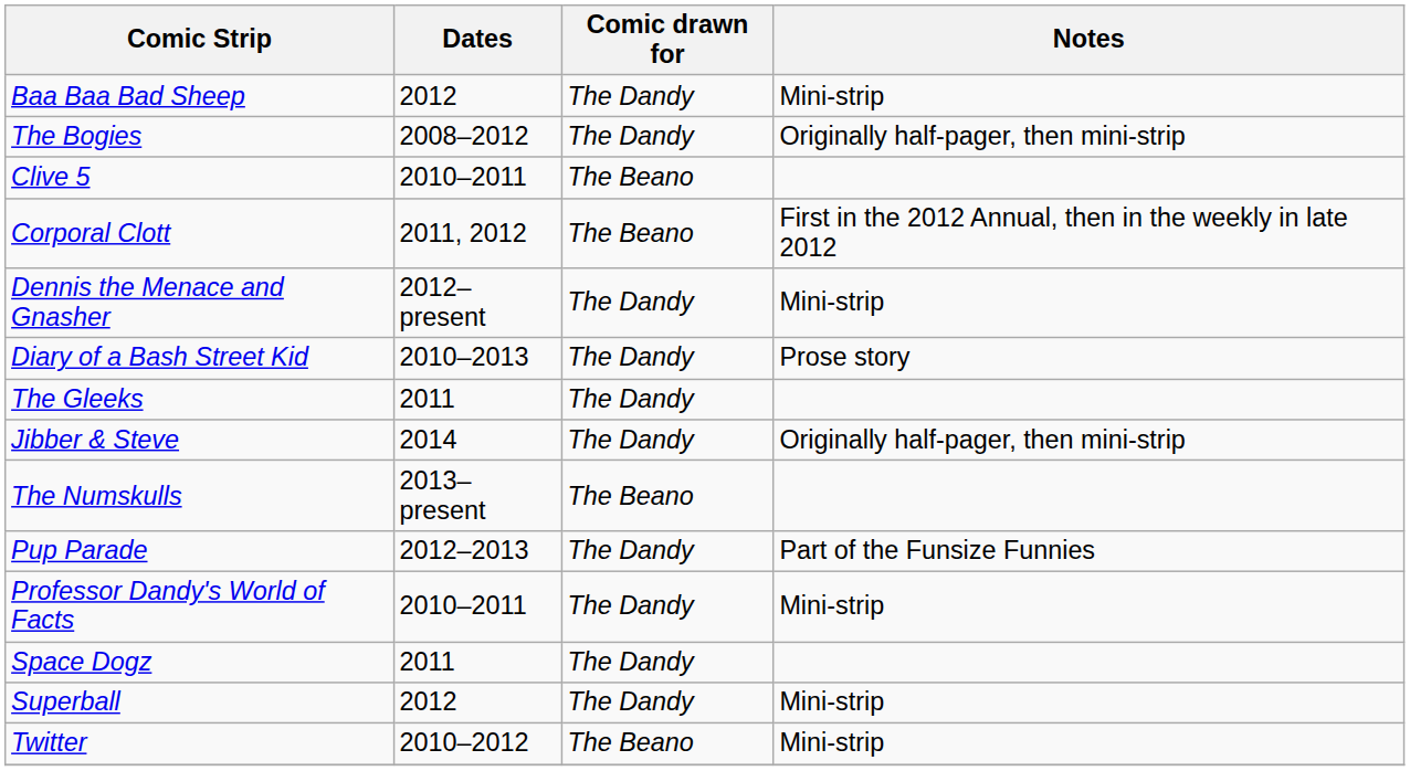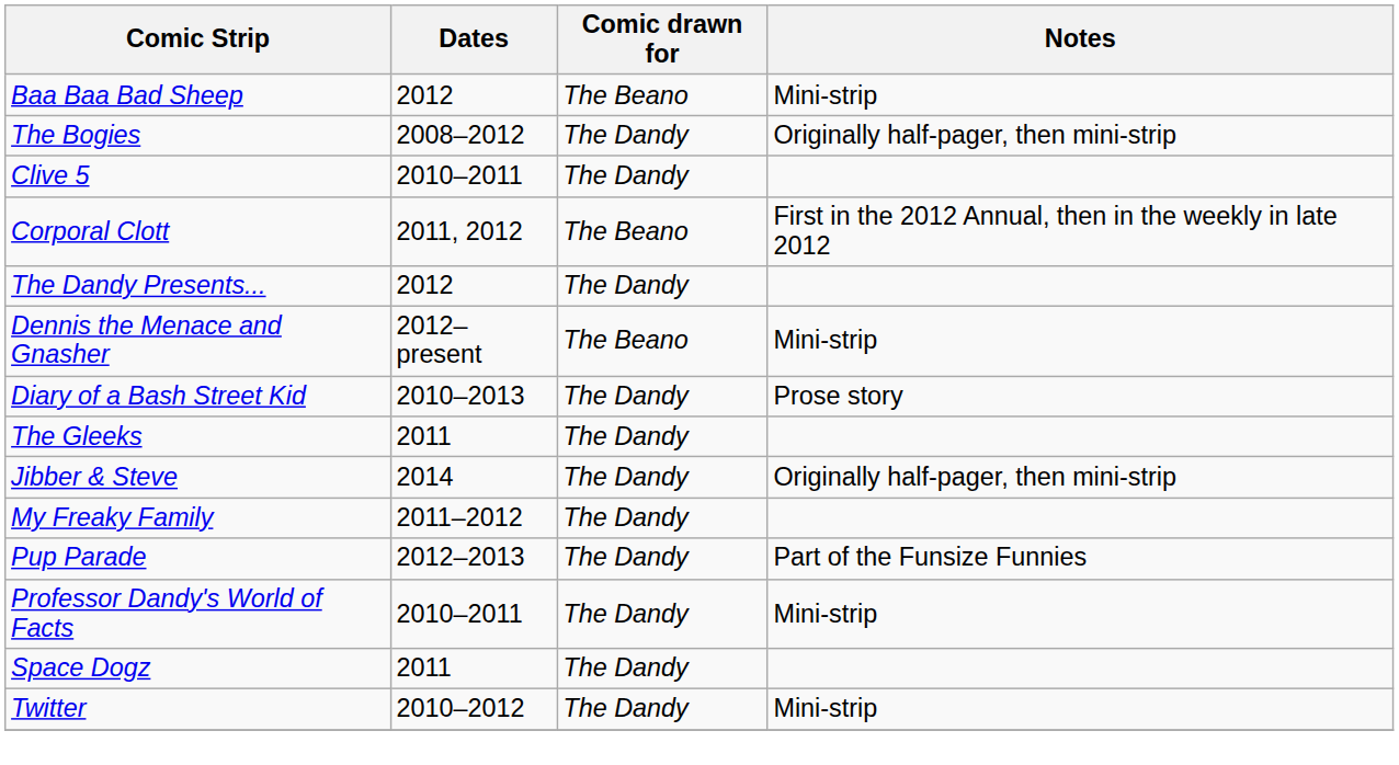 <table class="wikitable sortable">
 <tr>
 <th>Comic Strip</th>
 <th>Dates</th>
 <th>Comic drawn for</th>
 <th>Notes</th>
 </tr>
 <tr>
 <td><em><a href='#'>Baa Baa Bad Sheep</a></em></td>
 <td>2012</td>
-<td><em>The Dandy</em></td>
+<td><em>The Beano</em></td>
 <td>Mini-strip</td>
 </tr>
 <tr>
 <td><em><a href='#'>The Bogies</a></em></td>
 <td>2008–2012</td>
 <td><em>The Dandy</em></td>
 <td>Originally half-pager, then mini-strip</td>
 </tr>
 <tr>
 <td><em><a href='#'>Clive 5</a></em></td>
 <td>2010–2011</td>
-<td><em>The Beano</em></td>
+<td><em>The Dandy</em></td>
 <td></td>
 </tr>
 <tr>
 <td><em><a href='#'>Corporal Clott</a></em></td>
 <td>2011, 2012</td>
 <td><em>The Beano</em></td>
 <td>First in the 2012 Annual, then in the weekly in late 2012</td>
 </tr>
 <tr>
+<td><em><a href='#'>The Dandy Presents...</a></em></td>
+<td>2012</td>
+<td><em>The Dandy</em></td>
+<td></td>
+</tr>
+<tr>
 <td><em><a href='#'>Dennis the Menace and Gnasher</a></em></td>
 <td>2012–present</td>
-<td><em>The Dandy</em></td>
+<td><em>The Beano</em></td>
 <td>Mini-strip</td>
 </tr>
 <tr>
 <td><em><a href='#'>Diary of a Bash Street Kid</a></em></td>
 <td>2010–2013</td>
 <td><em>The Dandy</em></td>
 <td>Prose story</td>
 </tr>
 <tr>
 <td><em><a href='#'>The Gleeks</a></em></td>
 <td>2011</td>
 <td><em>The Dandy</em></td>
 <td></td>
 </tr>
 <tr>
 <td><em><a href='#'>Jibber & Steve</a></em></td>
 <td>2014</td>
 <td><em>The Dandy</em></td>
 <td>Originally half-pager, then mini-strip</td>
 </tr>
 <tr>
-<td><em><a href='#'>The Numskulls</a></em></td>
-<td>2013–present</td>
-<td><em>The Beano</em></td>
+<td><em><a href='#'>My Freaky Family</a></em></td>
+<td>2011–2012</td>
+<td><em>The Dandy</em></td>
 <td></td>
 </tr>
 <tr>
 <td><em><a href='#'>Pup Parade</a></em></td>
 <td>2012–2013</td>
 <td><em>The Dandy</em></td>
 <td>Part of the Funsize Funnies</td>
 </tr>
 <tr>
 <td><em><a href='#'>Professor Dandy's World of Facts</a></em></td>
 <td>2010–2011</td>
 <td><em>The Dandy</em></td>
 <td>Mini-strip</td>
 </tr>
 <tr>
 <td><em><a href='#'>Space Dogz</a></em></td>
 <td>2011</td>
 <td><em>The Dandy</em></td>
 <td></td>
 </tr>
 <tr>
-<td><em><a href='#'>Superball</a></em></td>
-<td>2012</td>
-<td><em>The Dandy</em></td>
-<td>Mini-strip</td>
-</tr>
-<tr>
 <td><em><a href='#'>Twitter</a></em></td>
 <td>2010–2012</td>
-<td><em>The Beano</em></td>
+<td><em>The Dandy</em></td>
 <td>Mini-strip</td>
 </tr>
 <tr>
 </tr>
 </table>
